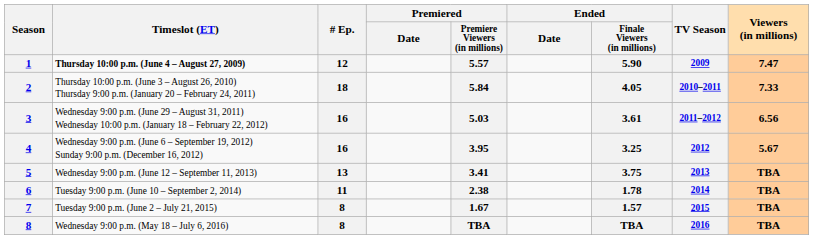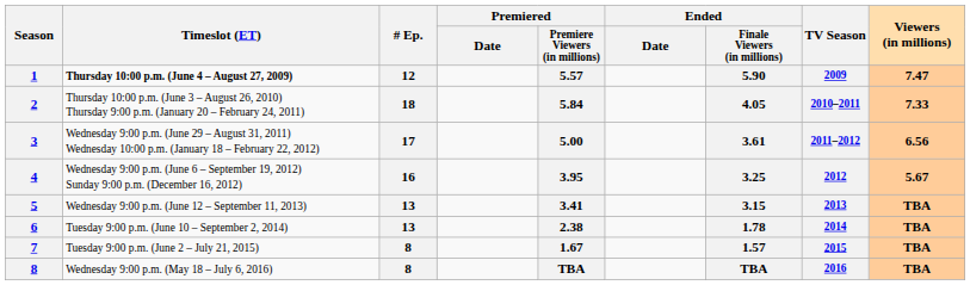 <table class="wikitable">
 <tr>
 <th style="width:6%;" rowspan="2">Season</th>
 <th style="width:33%;" rowspan="2">Timeslot (<a href='#'>ET</a>)</th>
 <th style="width:6%;" rowspan="2"># Ep.</th>
 <th colspan=2>Premiered</th>
 <th colspan=2>Ended</th>
 <th style="width:7%;" rowspan="2">TV Season</th>
 <th style="width:10%; background:#ffdead;" rowspan="2">Viewers<br>(in millions)</th>
 </tr>
 <tr>
 <th>Date</th>
 <th span style="width:7%; font-size:smaller; line-height:100%;">Premiere<br>Viewers<br>(in millions)</th>
 <th>Date</th>
 <th span style="width:10%; font-size:smaller; line-height:100%;">Finale<br>Viewers<br>(in millions)</th>
 </tr>
 <tr>
 <th><strong><a href='#'>1</a></strong></th>
 <td><strong><small>Thursday 10:00 p.m. (June 4 – August 27, 2009)</small></strong></td>
 <th>12</th>
 <td style="font-size:11px;line-height:110%"></td>
 <th>5.57</th>
 <td style="font-size:11px;line-height:110%"></td>
 <th>5.90</th>
 <th style="font-size:smaller"><a href='#'>2009</a></th>
 <th style="background:#fc9;">7.47</th>
 </tr>
 <tr>
 <th><strong><a href='#'>2</a></strong></th>
 <td><small>Thursday 10:00 p.m. (June 3 – August 26, 2010)<br>Thursday 9:00 p.m. (January 20 – February 24, 2011)</small></td>
 <th>18</th>
 <td style="font-size:11px;line-height:110%"></td>
 <th>5.84</th>
 <td style="font-size:11px;line-height:110%"></td>
 <th>4.05</th>
 <th style="font-size:smaller"><a href='#'>2010</a>–<a href='#'>2011</a></th>
 <th style="background:#fc9;">7.33</th>
 </tr>
 <tr>
 <th><strong><a href='#'>3</a></strong></th>
 <td><small>Wednesday 9:00 p.m. (June 29 – August 31, 2011)<br>Wednesday 10:00 p.m. (January 18 – February 22, 2012)</small></td>
-<th>16</th>
+<th>17</th>
 <td style="font-size:11px;line-height:110%"></td>
-<th>5.03</th>
+<th>5.00</th>
 <td style="font-size:11px;line-height:110%"></td>
 <th>3.61</th>
 <th style="font-size:smaller"><a href='#'>2011</a>–<a href='#'>2012</a></th>
 <th style="background:#fc9;">6.56</th>
 </tr>
 <tr>
 <th><strong><a href='#'>4</a></strong></th>
 <td><small>Wednesday 9:00 p.m. (June 6 – September 19, 2012)<br>Sunday 9:00 p.m. (December 16, 2012)</small></td>
 <th>16</th>
 <td style="font-size:11px;line-height:110%"></td>
 <th>3.95</th>
 <td style="font-size:11px;line-height:110%"></td>
 <th>3.25</th>
 <th style="font-size:smaller"><a href='#'>2012</a></th>
 <th style="background:#fc9;">5.67</th>
 </tr>
 <tr>
 <th><strong><a href='#'>5</a></strong></th>
 <td><small>Wednesday 9:00 p.m. (June 12 – September 11, 2013)</small></td>
 <th>13</th>
 <td style="font-size:11px;line-height:110%"></td>
 <th>3.41</th>
 <td style="font-size:11px;line-height:110%"></td>
-<th>3.75</th>
+<th>3.15</th>
 <th style="font-size:smaller"><a href='#'>2013</a></th>
 <th style="background:#fc9;">TBA</th>
 </tr>
 <tr>
 <th><strong><a href='#'>6</a></strong></th>
 <td><small> Tuesday 9:00 p.m. (June 10 – September 2, 2014)</small></td>
-<th>11</th>
+<th>13</th>
 <td style="font-size:11px;line-height:110%"></td>
 <th>2.38</th>
 <td style="font-size:11px;line-height:110%"></td>
 <th>1.78</th>
 <th style="font-size:smaller"><a href='#'>2014</a></th>
 <th style="background:#fc9;">TBA</th>
 </tr>
 <tr>
 <th><strong><a href='#'>7</a></strong></th>
 <td><small> Tuesday 9:00 p.m. (June 2 – July 21, 2015)</small></td>
 <th>8</th>
 <td style="font-size:11px;line-height:110%"></td>
 <th>1.67</th>
 <td style="font-size:11px;line-height:110%"></td>
 <th>1.57</th>
 <th style="font-size:smaller"><a href='#'>2015</a></th>
 <th style="background:#fc9;">TBA</th>
 </tr>
 <tr>
 <th><strong><a href='#'>8</a></strong></th>
 <td><small> Wednesday 9:00 p.m. (May 18 – July 6, 2016)</small></td>
 <th>8</th>
 <td style="font-size:11px;line-height:110%"></td>
 <th>TBA</th>
 <td style="font-size:11px;line-height:110%"></td>
 <th>TBA</th>
 <th style="font-size:smaller"><a href='#'>2016</a></th>
 <th style="background:#fc9;">TBA</th>
 </tr>
 </table>
